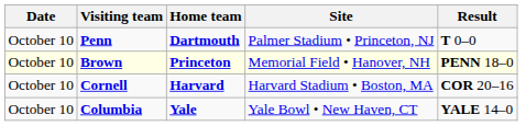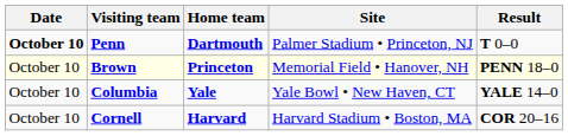 <table class="wikitable">
 <tr>
 <th>Date</th>
 <th>Visiting team</th>
 <th>Home team</th>
 <th>Site</th>
 <th>Result</th>
 </tr>
 <tr>
-<td>October 10</td>
+<td><strong>October 10</strong></td>
 <td><strong><a href='#'>Penn</a></strong></td>
 <td><strong><a href='#'>Dartmouth</a></strong></td>
 <td><a href='#'>Palmer Stadium</a> • <a href='#'>Princeton, NJ</a></td>
 <td><strong>T</strong> 0–0</td>
 </tr>
 <tr style="background:#FFFFE6;">
 <td>October 10</td>
 <td><strong><a href='#'>Brown</a></strong></td>
 <td><strong><a href='#'>Princeton</a></strong></td>
 <td><a href='#'>Memorial Field</a> • <a href='#'>Hanover, NH</a></td>
 <td><strong>PENN</strong> 18–0</td>
 </tr>
 <tr>
 <td>October 10</td>
+<td><strong><a href='#'>Columbia</a></strong></td>
+<td><strong><a href='#'>Yale</a></strong></td>
+<td><a href='#'>Yale Bowl</a> • <a href='#'>New Haven, CT</a></td>
+<td><strong>YALE</strong> 14–0</td>
+</tr>
+<tr>
+<td>October 10</td>
 <td><strong><a href='#'>Cornell</a></strong></td>
 <td><strong><a href='#'>Harvard</a></strong></td>
 <td><a href='#'>Harvard Stadium</a> • <a href='#'>Boston, MA</a></td>
 <td><strong>COR</strong> 20–16</td>
 </tr>
-<tr>
-<td>October 10</td>
-<td><strong><a href='#'>Columbia</a></strong></td>
-<td><strong><a href='#'>Yale</a></strong></td>
-<td><a href='#'>Yale Bowl</a> • <a href='#'>New Haven, CT</a></td>
-<td><strong>YALE</strong> 14–0</td>
-</tr>
 </table>
